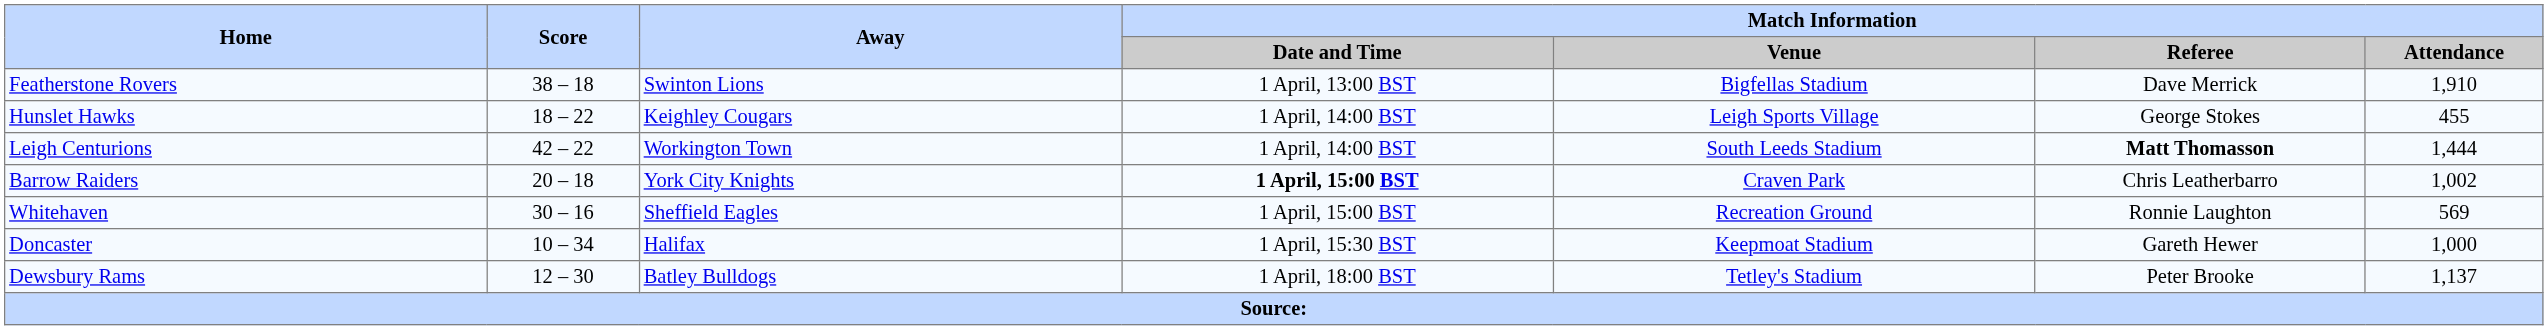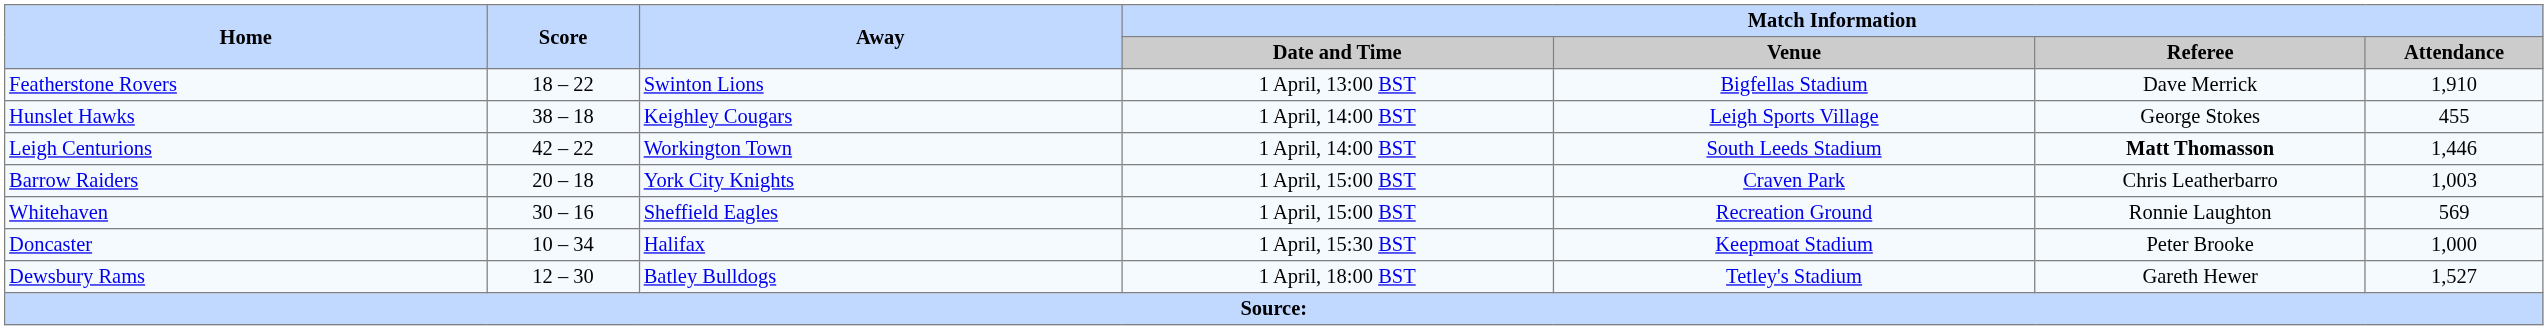 <table border="1" cellpadding="3" cellspacing="0" style="border-collapse:collapse; text-align:center; width:100%;">
 <tr style="background:#c1d8ff;">
 <th rowspan="2" style="width:19%;">Home</th>
 <th rowspan="2" style="width:6%;">Score</th>
 <th rowspan="2" style="width:19%;">Away</th>
 <th colspan=6>Match Information</th>
 </tr>
 <tr style="background:#ccc;">
 <th width=17%>Date and Time</th>
 <th width=19%>Venue</th>
 <th width=13%>Referee</th>
 <th width=7%>Attendance</th>
 </tr>
 <tr style="background:#f5faff;">
 <td align=left> <a href='#'>Featherstone Rovers</a></td>
-<td>38 – 18</td>
+<td>18 – 22</td>
 <td align=left> <a href='#'>Swinton Lions</a></td>
 <td>1 April, 13:00 <a href='#'>BST</a></td>
 <td><a href='#'>Bigfellas Stadium</a></td>
 <td>Dave Merrick</td>
 <td>1,910</td>
 </tr>
 <tr style="background:#f5faff;">
 <td align=left> <a href='#'>Hunslet Hawks</a></td>
-<td>18 – 22</td>
+<td>38 – 18</td>
 <td align=left> <a href='#'>Keighley Cougars</a></td>
 <td>1 April, 14:00 <a href='#'>BST</a></td>
 <td><a href='#'>Leigh Sports Village</a></td>
 <td>George Stokes</td>
 <td>455</td>
 </tr>
 <tr style="background:#f5faff;">
 <td align=left> <a href='#'>Leigh Centurions</a></td>
 <td>42 – 22</td>
 <td align=left> <a href='#'>Workington Town</a></td>
 <td>1 April, 14:00 <a href='#'>BST</a></td>
 <td><a href='#'>South Leeds Stadium</a></td>
 <td><strong>Matt Thomasson</strong></td>
-<td>1,444</td>
+<td>1,446</td>
 </tr>
 <tr style="background:#f5faff;">
 <td align=left> <a href='#'>Barrow Raiders</a></td>
 <td>20 – 18</td>
 <td align=left> <a href='#'>York City Knights</a></td>
-<td><strong>1 April, 15:00 <a href='#'>BST</a></strong></td>
+<td>1 April, 15:00 <a href='#'>BST</a></td>
 <td><a href='#'>Craven Park</a></td>
 <td>Chris Leatherbarro</td>
-<td>1,002</td>
+<td>1,003</td>
 </tr>
 <tr style="background:#f5faff;">
 <td align=left> <a href='#'>Whitehaven</a></td>
 <td>30 – 16</td>
 <td align=left> <a href='#'>Sheffield Eagles</a></td>
 <td>1 April, 15:00 <a href='#'>BST</a></td>
 <td><a href='#'>Recreation Ground</a></td>
 <td>Ronnie Laughton</td>
 <td>569</td>
 </tr>
 <tr style="background:#f5faff;">
 <td align=left> <a href='#'>Doncaster</a></td>
 <td>10 – 34</td>
 <td align=left> <a href='#'>Halifax</a></td>
 <td>1 April, 15:30 <a href='#'>BST</a></td>
 <td><a href='#'>Keepmoat Stadium</a></td>
-<td>Gareth Hewer</td>
+<td>Peter Brooke</td>
 <td>1,000</td>
 </tr>
 <tr style="background:#f5faff;">
 <td align=left> <a href='#'>Dewsbury Rams</a></td>
 <td>12 – 30</td>
 <td align=left> <a href='#'>Batley Bulldogs</a></td>
 <td>1 April, 18:00 <a href='#'>BST</a></td>
 <td><a href='#'>Tetley's Stadium</a></td>
-<td>Peter Brooke</td>
-<td>1,137</td>
+<td>Gareth Hewer</td>
+<td>1,527</td>
 </tr>
 <tr style="background:#c1d8ff;">
 <th colspan=12>Source:</th>
 </tr>
 </table>
